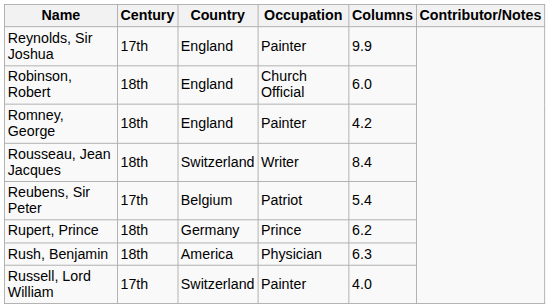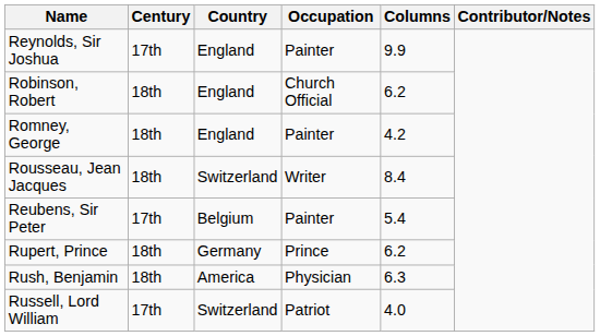 <table class="wikitable">
 <tr>
 <th>Name</th>
 <th>Century</th>
 <th>Country</th>
 <th>Occupation</th>
 <th>Columns</th>
 <th>Contributor/Notes</th>
 </tr>
 <tr>
 <td>Reynolds, Sir Joshua</td>
 <td>17th</td>
 <td>England</td>
 <td>Painter</td>
 <td>9.9</td>
 </tr>
 <tr>
 <td>Robinson, Robert</td>
 <td>18th</td>
 <td>England</td>
 <td>Church Official</td>
-<td>6.0</td>
+<td>6.2</td>
 </tr>
 <tr>
 <td>Romney, George</td>
 <td>18th</td>
 <td>England</td>
 <td>Painter</td>
 <td>4.2</td>
 </tr>
 <tr>
 <td>Rousseau, Jean Jacques</td>
 <td>18th</td>
 <td>Switzerland</td>
 <td>Writer</td>
 <td>8.4</td>
 </tr>
 <tr>
 <td>Reubens, Sir Peter</td>
 <td>17th</td>
 <td>Belgium</td>
-<td>Patriot</td>
+<td>Painter</td>
 <td>5.4</td>
 </tr>
 <tr>
 <td>Rupert, Prince</td>
 <td>18th</td>
 <td>Germany</td>
 <td>Prince</td>
 <td>6.2</td>
 </tr>
 <tr>
 <td>Rush, Benjamin</td>
 <td>18th</td>
 <td>America</td>
 <td>Physician</td>
 <td>6.3</td>
 </tr>
 <tr>
 <td>Russell, Lord William</td>
 <td>17th</td>
 <td>Switzerland</td>
-<td>Painter</td>
+<td>Patriot</td>
 <td>4.0</td>
 </tr>
 </table>
